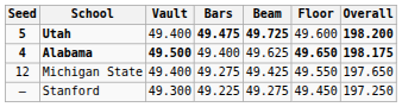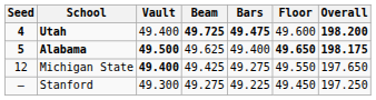 <table class="wikitable" style="white-space:nowrap; font-size:95%; text-align:center">
 <tr>
 <th>Seed</th>
 <th>School</th>
 <th>Vault</th>
+<th>Beam</th>
 <th>Bars</th>
-<th>Beam</th>
 <th>Floor</th>
 <th>Overall</th>
 </tr>
 <tr>
-<td><strong>5</strong></td>
+<td><strong>4</strong></td>
 <td align=left><strong>Utah</strong></td>
 <td>49.400</td>
+<td><strong>49.725</strong></td>
 <td><strong>49.475</strong></td>
-<td><strong>49.725</strong></td>
 <td>49.600</td>
 <td><strong>198.200</strong></td>
 </tr>
 <tr>
-<td><strong>4</strong></td>
+<td><strong>5</strong></td>
 <td align=left><strong>Alabama</strong></td>
 <td><strong>49.500</strong></td>
+<td>49.625</td>
 <td>49.400</td>
-<td>49.625</td>
 <td><strong>49.650</strong></td>
 <td><strong>198.175</strong></td>
 </tr>
 <tr>
 <td>12</td>
 <td align=left>Michigan State</td>
-<td>49.400</td>
+<td><strong>49.400</strong></td>
+<td>49.425</td>
 <td>49.275</td>
-<td>49.425</td>
 <td>49.550</td>
 <td>197.650</td>
 </tr>
 <tr>
 <td>–</td>
 <td align=left>Stanford</td>
 <td>49.300</td>
+<td>49.275</td>
 <td>49.225</td>
-<td>49.275</td>
 <td>49.450</td>
 <td>197.250</td>
 </tr>
 </table>
